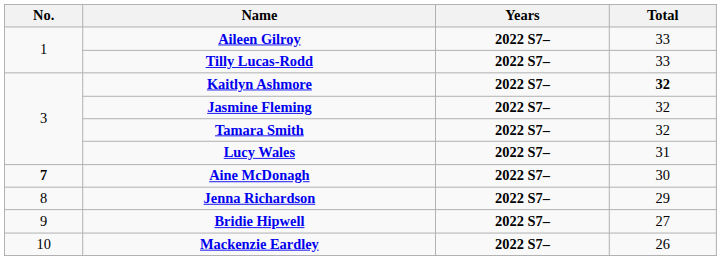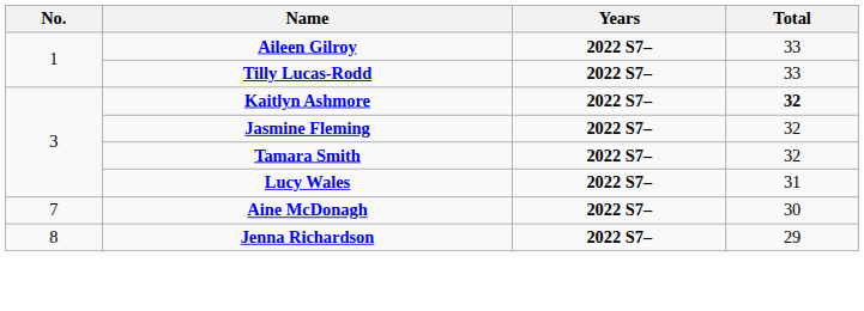 <table class="wikitable" style=text-align:center;width:50%>
 <tr>
 <th>No.</th>
 <th>Name</th>
 <th>Years</th>
 <th>Total</th>
 </tr>
 <tr>
 <td rowspan=2>1</td>
 <td><strong><a href='#'>Aileen Gilroy</a></strong></td>
 <td><strong>2022 S7–</strong></td>
 <td>33</td>
 </tr>
 <tr>
 <td><strong><a href='#'>Tilly Lucas-Rodd</a></strong></td>
 <td><strong>2022 S7–</strong></td>
 <td>33</td>
 </tr>
 <tr>
 <td rowspan=4>3</td>
 <td><strong><a href='#'>Kaitlyn Ashmore</a></strong></td>
 <td><strong>2022 S7–</strong></td>
 <td><strong>32</strong></td>
 </tr>
 <tr>
 <td><strong><a href='#'>Jasmine Fleming</a></strong></td>
 <td><strong>2022 S7–</strong></td>
 <td>32</td>
 </tr>
 <tr>
 <td><strong><a href='#'>Tamara Smith</a></strong></td>
 <td><strong>2022 S7–</strong></td>
 <td>32</td>
 </tr>
 <tr>
 <td><strong><a href='#'>Lucy Wales</a></strong></td>
 <td><strong>2022 S7–</strong></td>
 <td>31</td>
 </tr>
 <tr>
-<td><strong>7</strong></td>
+<td>7</td>
 <td><strong><a href='#'>Aine McDonagh</a></strong></td>
 <td><strong>2022 S7–</strong></td>
 <td>30</td>
 </tr>
 <tr>
 <td>8</td>
 <td><strong><a href='#'>Jenna Richardson</a></strong></td>
 <td><strong>2022 S7–</strong></td>
 <td>29</td>
 </tr>
-<tr>
-<td>9</td>
-<td><strong><a href='#'>Bridie Hipwell</a></strong></td>
-<td><strong>2022 S7–</strong></td>
-<td>27</td>
-</tr>
-<tr>
-<td>10</td>
-<td><strong><a href='#'>Mackenzie Eardley</a></strong></td>
-<td><strong>2022 S7–</strong></td>
-<td>26</td>
-</tr>
 </table>
